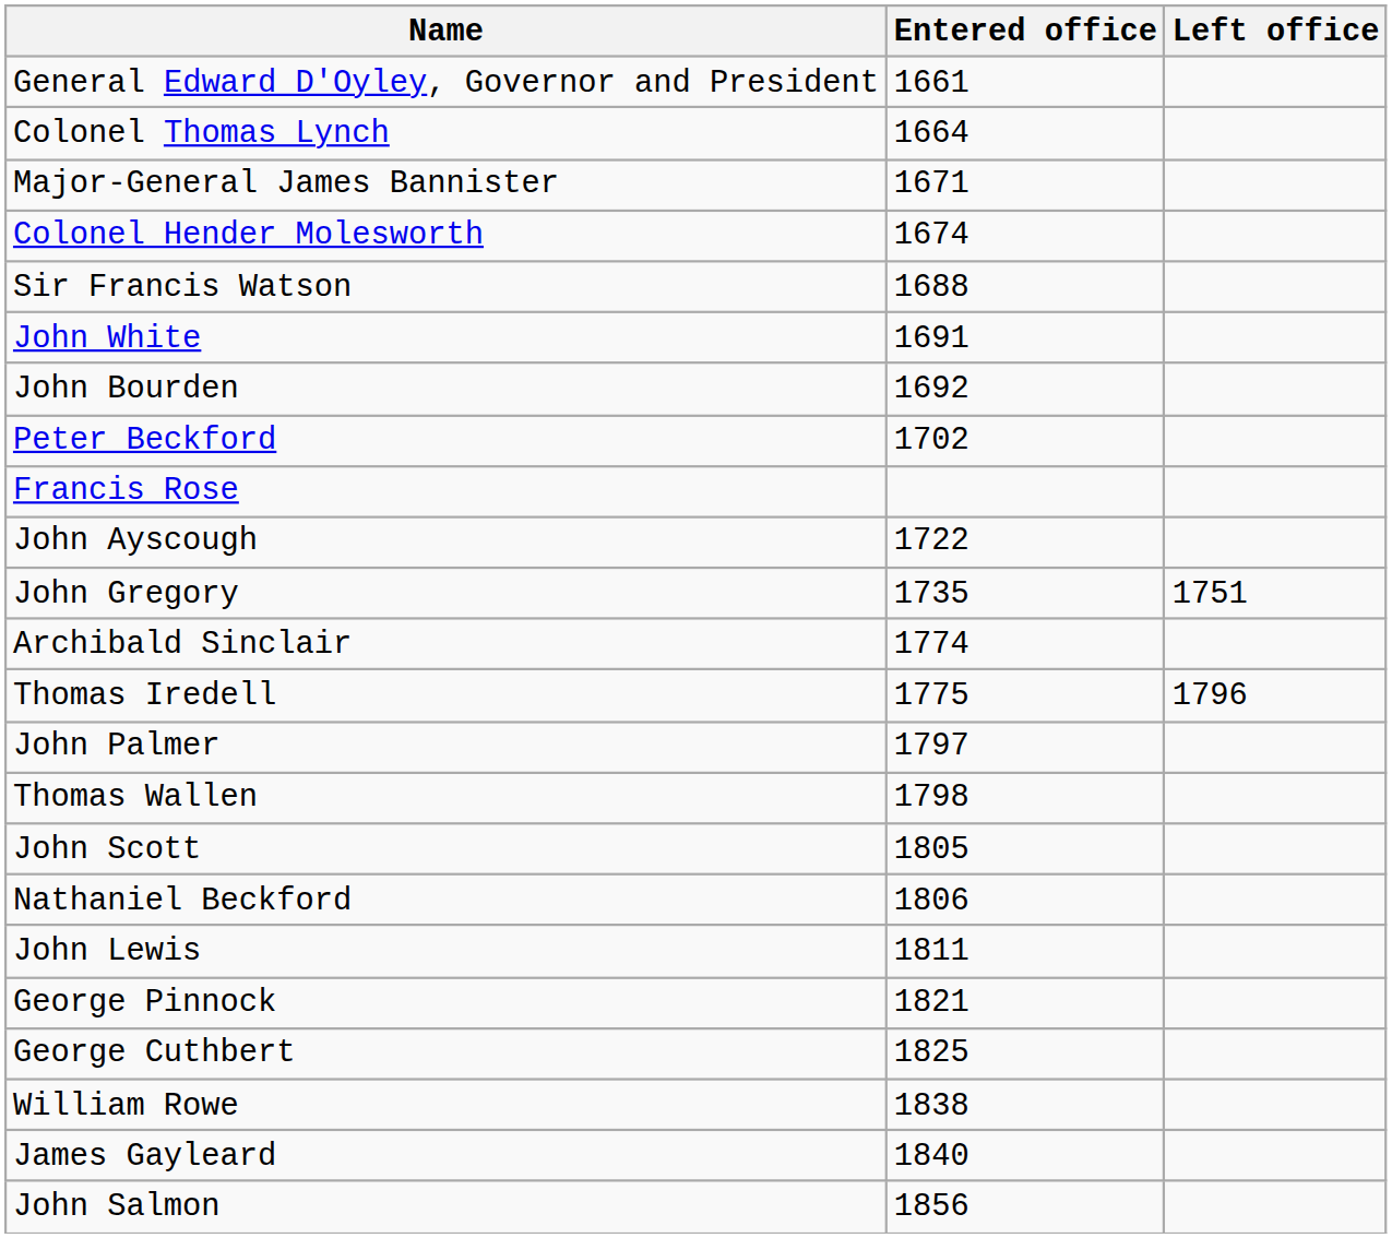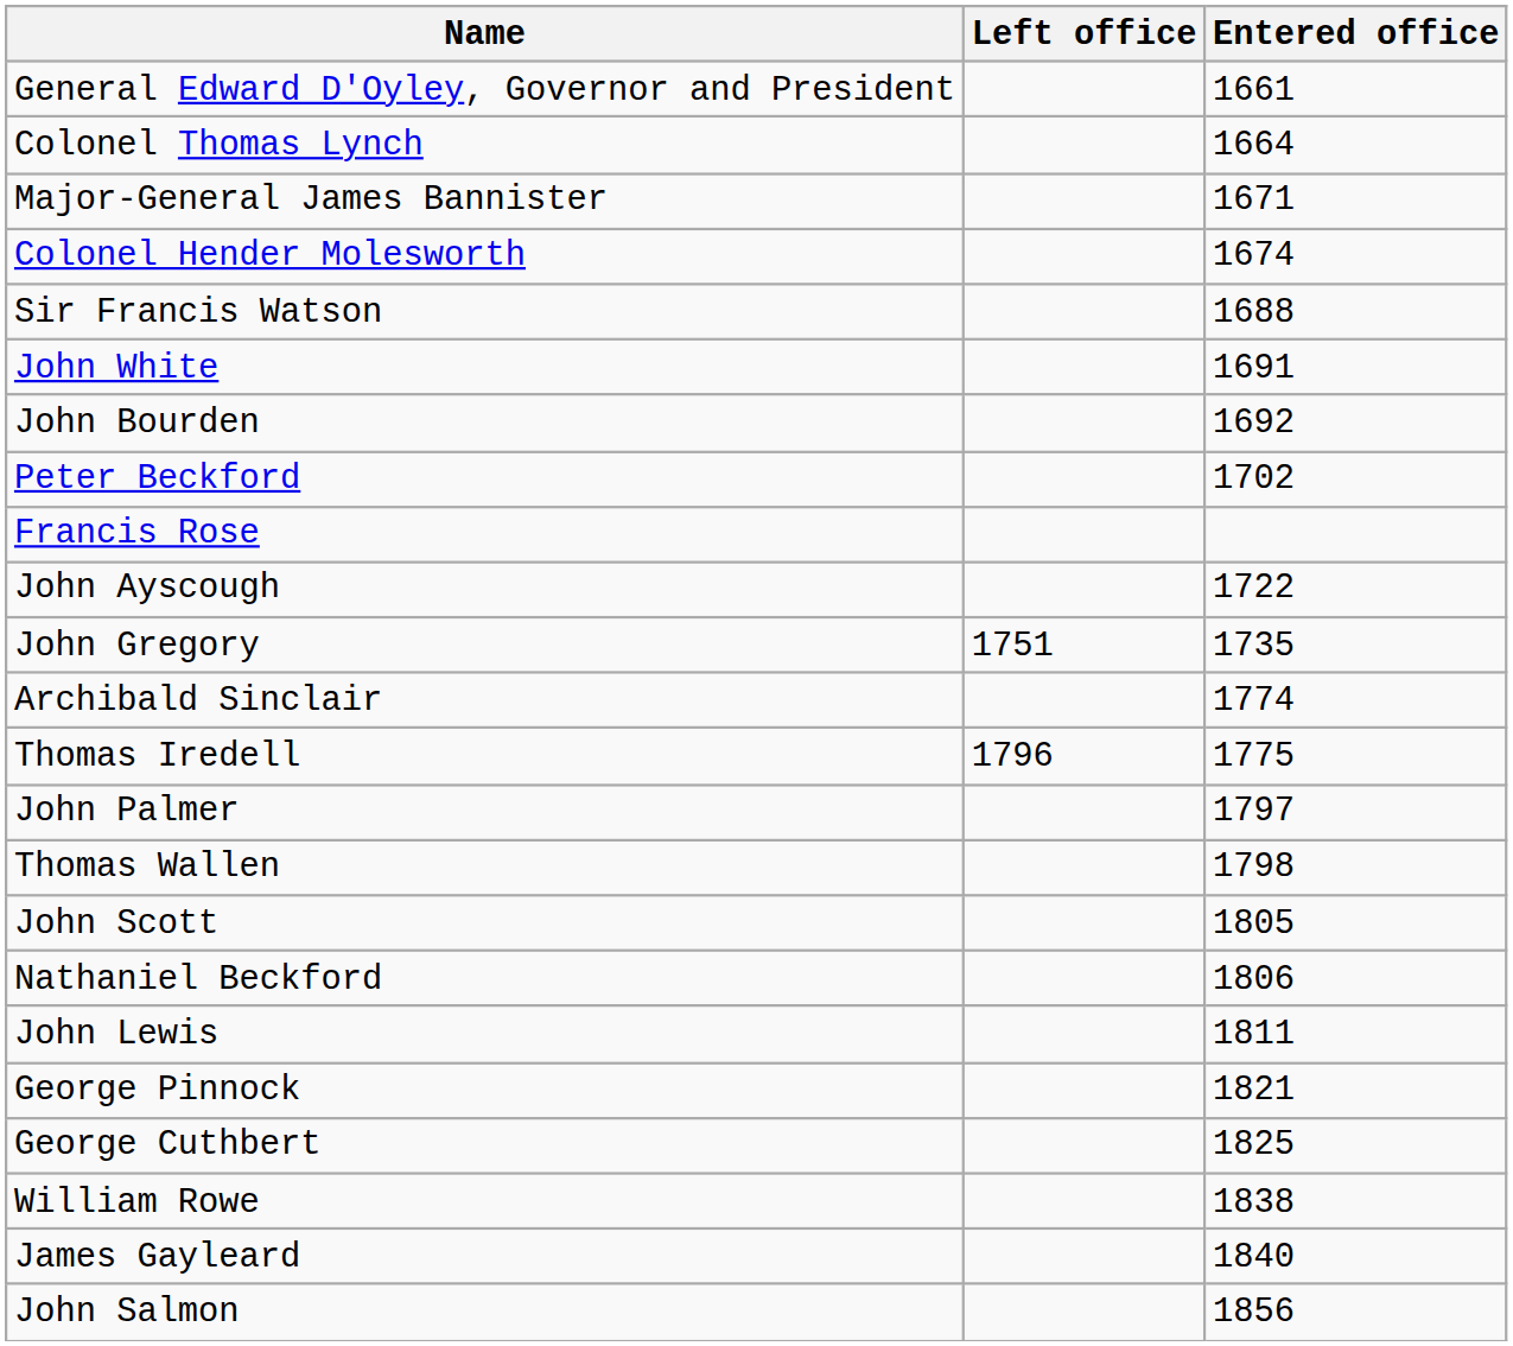 <table class="wikitable">
 <tr>
 <th>Name</th>
+<th>Left office</th>
 <th>Entered office</th>
-<th>Left office</th>
 </tr>
 <tr>
 <td>General <a href='#'>Edward D'Oyley</a>, Governor and President</td>
+<td></td>
 <td>1661</td>
-<td></td>
 </tr>
 <tr>
 <td>Colonel <a href='#'>Thomas Lynch</a></td>
+<td></td>
 <td>1664</td>
-<td></td>
 </tr>
 <tr>
 <td>Major-General James Bannister</td>
+<td></td>
 <td>1671</td>
-<td></td>
 </tr>
 <tr>
 <td><a href='#'>Colonel Hender Molesworth</a></td>
+<td></td>
 <td>1674</td>
-<td></td>
 </tr>
 <tr>
 <td>Sir Francis Watson</td>
+<td></td>
 <td>1688</td>
-<td></td>
 </tr>
 <tr>
 <td><a href='#'>John White</a></td>
+<td></td>
 <td>1691</td>
-<td></td>
 </tr>
 <tr>
 <td>John Bourden</td>
+<td></td>
 <td>1692</td>
-<td></td>
 </tr>
 <tr>
 <td><a href='#'>Peter Beckford</a></td>
+<td></td>
 <td>1702</td>
-<td></td>
 </tr>
 <tr>
 <td><a href='#'>Francis Rose</a></td>
 <td></td>
 <td></td>
 </tr>
 <tr>
 <td>John Ayscough</td>
+<td></td>
 <td>1722</td>
-<td></td>
 </tr>
 <tr>
 <td>John Gregory</td>
+<td>1751</td>
 <td>1735</td>
-<td>1751</td>
 </tr>
 <tr>
 <td>Archibald Sinclair</td>
+<td></td>
 <td>1774</td>
-<td></td>
 </tr>
 <tr>
 <td>Thomas Iredell</td>
+<td>1796</td>
 <td>1775</td>
-<td>1796</td>
 </tr>
 <tr>
 <td>John Palmer</td>
+<td></td>
 <td>1797</td>
-<td></td>
 </tr>
 <tr>
 <td>Thomas Wallen</td>
+<td></td>
 <td>1798</td>
-<td></td>
 </tr>
 <tr>
 <td>John Scott</td>
+<td></td>
 <td>1805</td>
-<td></td>
 </tr>
 <tr>
 <td>Nathaniel Beckford</td>
+<td></td>
 <td>1806</td>
-<td></td>
 </tr>
 <tr>
 <td>John Lewis</td>
+<td></td>
 <td>1811</td>
-<td></td>
 </tr>
 <tr>
 <td>George Pinnock</td>
+<td></td>
 <td>1821</td>
-<td></td>
 </tr>
 <tr>
 <td>George Cuthbert</td>
+<td></td>
 <td>1825</td>
-<td></td>
 </tr>
 <tr>
 <td>William Rowe</td>
+<td></td>
 <td>1838</td>
-<td></td>
 </tr>
 <tr>
 <td>James Gayleard</td>
+<td></td>
 <td>1840</td>
-<td></td>
 </tr>
 <tr>
 <td>John Salmon</td>
+<td></td>
 <td>1856</td>
-<td></td>
 </tr>
 </table>
